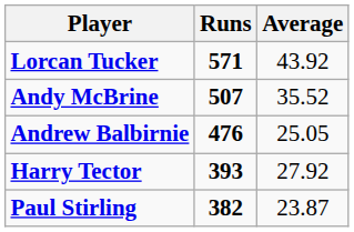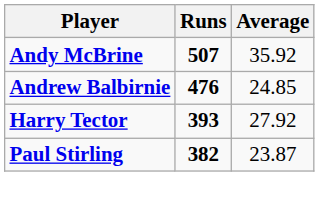 <table class="wikitable sortable" style="text-align: center;">
 <tr>
 <th class="unsortable">Player</th>
 <th>Runs</th>
 <th>Average</th>
 </tr>
 <tr>
-<td align="left"><strong><a href='#'>Lorcan Tucker</a></strong></td>
-<td><strong>571</strong></td>
-<td>43.92</td>
-</tr>
-<tr>
 <td align="left"><strong><a href='#'>Andy McBrine</a></strong></td>
 <td><strong>507</strong></td>
-<td>35.52</td>
+<td>35.92</td>
 </tr>
 <tr>
 <td align="left"><strong><a href='#'>Andrew Balbirnie</a></strong></td>
 <td><strong>476</strong></td>
-<td>25.05</td>
+<td>24.85</td>
 </tr>
 <tr>
 <td align="left"><strong><a href='#'>Harry Tector</a></strong></td>
 <td><strong>393</strong></td>
 <td>27.92</td>
 </tr>
 <tr>
 <td align="left"><strong><a href='#'>Paul Stirling</a></strong></td>
 <td><strong>382</strong></td>
 <td>23.87</td>
 </tr>
 </table>
